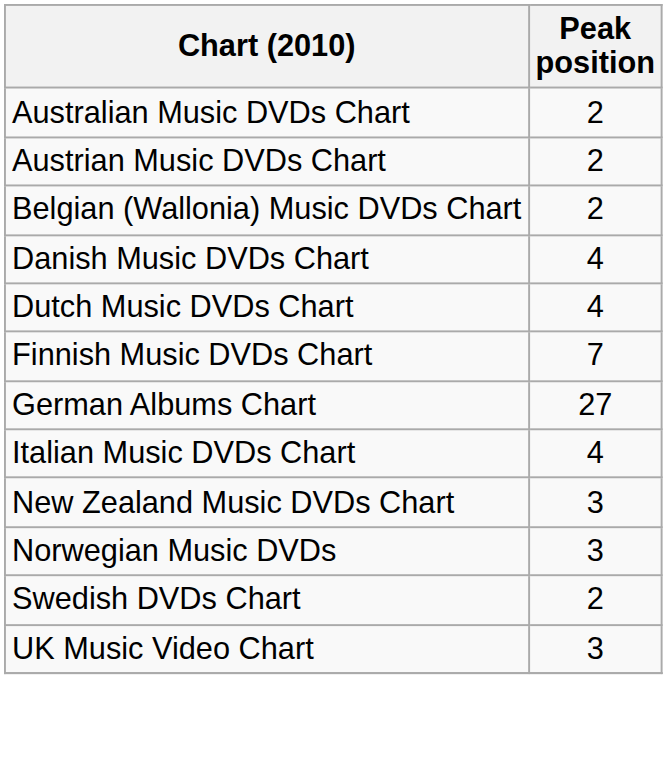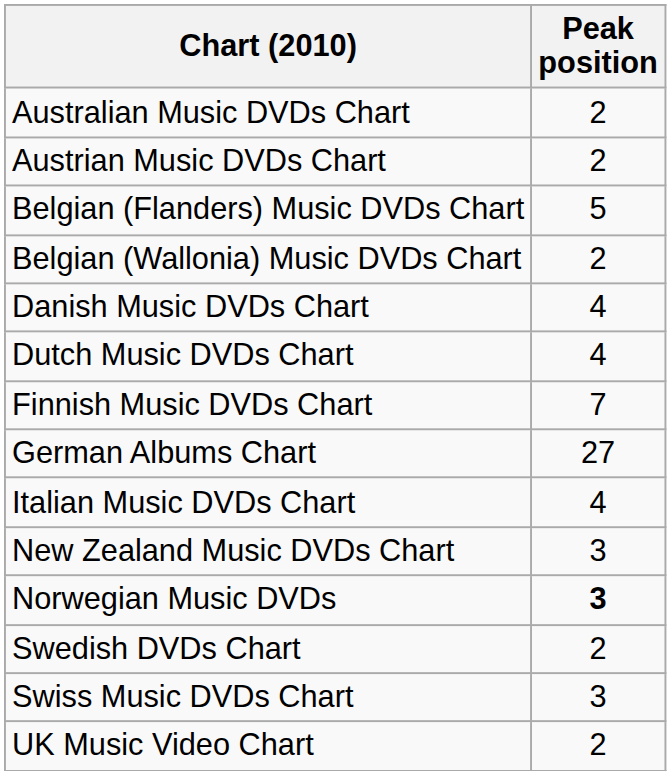 <table class="wikitable plainrowheaders sortable" border="1">
 <tr>
 <th scope="col">Chart (2010)</th>
 <th scope="col">Peak<br>position</th>
 </tr>
 <tr>
 <td>Australian Music DVDs Chart</td>
 <td style="text-align:center;">2</td>
 </tr>
 <tr>
 <td>Austrian Music DVDs Chart</td>
 <td style="text-align:center;">2</td>
+</tr>
+<tr>
+<td>Belgian (Flanders) Music DVDs Chart</td>
+<td style="text-align:center;">5</td>
 </tr>
 <tr>
 <td>Belgian (Wallonia) Music DVDs Chart</td>
 <td style="text-align:center;">2</td>
 </tr>
 <tr>
 <td>Danish Music DVDs Chart</td>
 <td style="text-align:center;">4</td>
 </tr>
 <tr>
 <td>Dutch Music DVDs Chart</td>
 <td style="text-align:center;">4</td>
 </tr>
 <tr>
 <td>Finnish Music DVDs Chart</td>
 <td style="text-align:center;">7</td>
 </tr>
 <tr>
 <td>German Albums Chart</td>
 <td style="text-align:center;">27</td>
 </tr>
 <tr>
 <td>Italian Music DVDs Chart</td>
 <td style="text-align:center;">4</td>
 </tr>
 <tr>
 <td>New Zealand Music DVDs Chart</td>
 <td style="text-align:center;">3</td>
 </tr>
 <tr>
 <td>Norwegian Music DVDs</td>
-<td style="text-align:center;">3</td>
+<td style="text-align:center;"><strong>3</strong></td>
 </tr>
 <tr>
 <td>Swedish DVDs Chart</td>
 <td style="text-align:center;">2</td>
 </tr>
 <tr>
+<td>Swiss Music DVDs Chart</td>
+<td style="text-align:center;">3</td>
+</tr>
+<tr>
 <td>UK Music Video Chart</td>
-<td style="text-align:center;">3</td>
+<td style="text-align:center;">2</td>
 </tr>
 <tr>
 </tr>
 </table>
